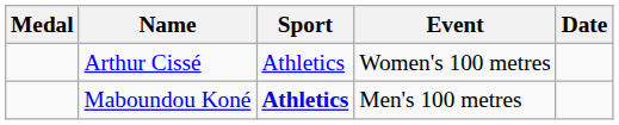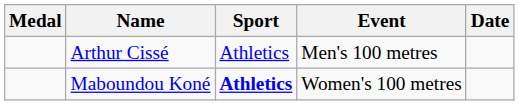 <table class="wikitable sortable" style="font-size: 95%;">
 <tr>
 <th>Medal</th>
 <th>Name</th>
 <th>Sport</th>
 <th>Event</th>
 <th>Date</th>
 </tr>
 <tr>
 <td></td>
 <td><a href='#'>Arthur Cissé</a></td>
 <td><a href='#'>Athletics</a></td>
-<td>Women's 100 metres</td>
+<td>Men's 100 metres</td>
 <td></td>
 </tr>
 <tr>
 <td></td>
 <td><a href='#'>Maboundou Koné</a></td>
 <td><strong><a href='#'>Athletics</a></strong></td>
-<td>Men's 100 metres</td>
+<td>Women's 100 metres</td>
 <td></td>
 </tr>
 </table>
